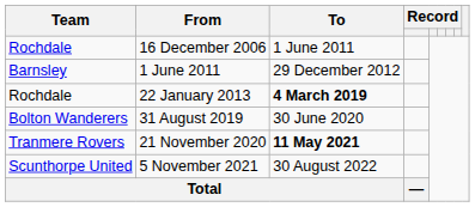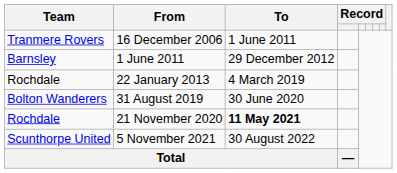 <table class=wikitable style=text-align:left>
 <tr>
 <th rowspan=2>Team</th>
 <th rowspan=2>From</th>
 <th rowspan=2>To</th>
 <th colspan=5>Record</th>
 <th rowspan=2></th>
 </tr>
 <tr>
 <th></th>
 <th></th>
 <th></th>
 <th></th>
 <th></th>
 </tr>
 <tr>
-<td><a href='#'>Rochdale</a></td>
+<td><a href='#'>Tranmere Rovers</a></td>
 <td>16 December 2006</td>
 <td>1 June 2011<br></td>
 <td style=text-align:center></td>
 </tr>
 <tr>
 <td><a href='#'>Barnsley</a></td>
 <td>1 June 2011</td>
 <td>29 December 2012<br></td>
 <td style=text-align:center></td>
 </tr>
 <tr>
 <td>Rochdale</td>
 <td>22 January 2013</td>
-<td><strong>4 March 2019<br></strong></td>
+<td>4 March 2019<br></td>
 <td style=text-align:center></td>
 </tr>
 <tr>
 <td><a href='#'>Bolton Wanderers</a></td>
 <td>31 August 2019</td>
 <td>30 June 2020<br></td>
 <td style=text-align:center></td>
 </tr>
 <tr>
-<td><a href='#'>Tranmere Rovers</a></td>
+<td><a href='#'>Rochdale</a></td>
 <td>21 November 2020</td>
 <td><strong>11 May 2021<br></strong></td>
 <td style=text-align:center></td>
 </tr>
 <tr>
 <td><a href='#'>Scunthorpe United</a></td>
 <td>5 November 2021</td>
 <td>30 August 2022<br></td>
 <td style=text-align:center></td>
 </tr>
 <tr>
 <th colspan=3>Total<br></th>
 <th>—</th>
 </tr>
 </table>
